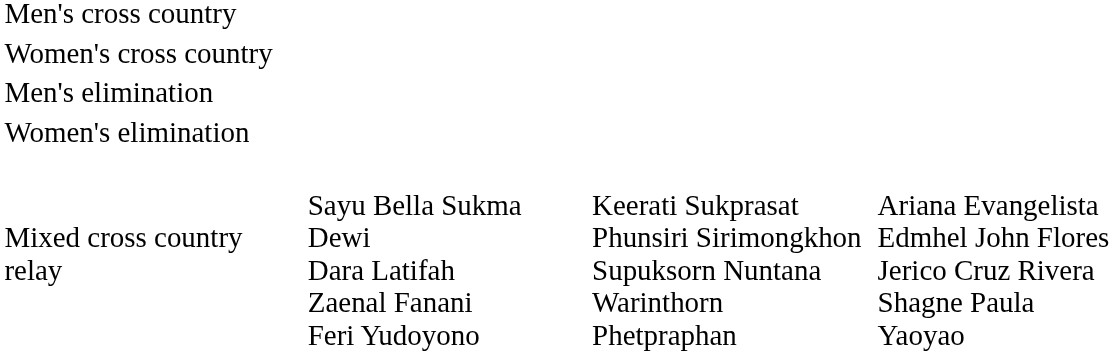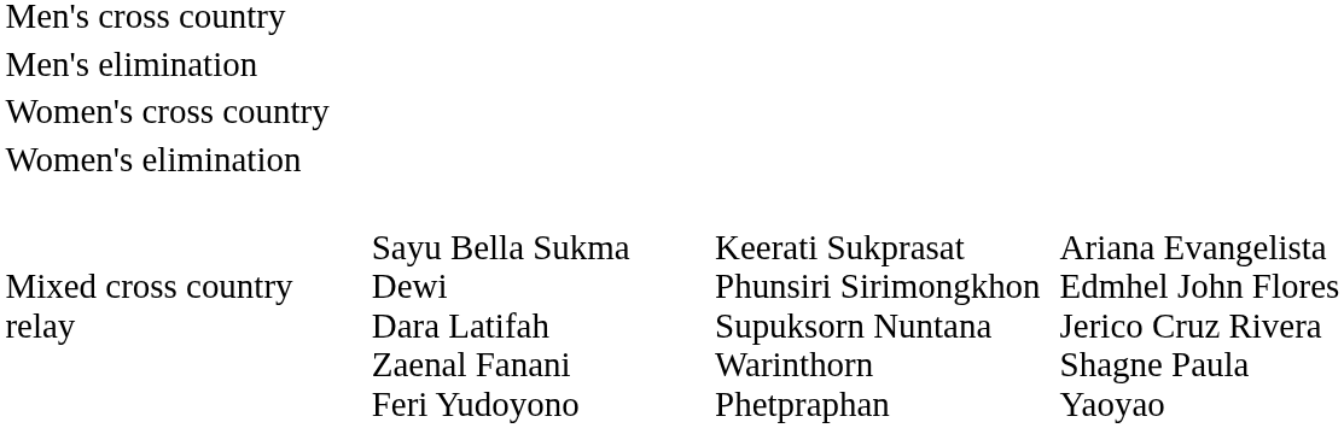 <table>
 <tr>
 <td>Men's cross country<br></td>
 <td></td>
 <td></td>
 <td></td>
 </tr>
 <tr>
-<td>Women's cross country<br></td>
+<td>Men's elimination<br></td>
 <td></td>
 <td></td>
 <td></td>
 </tr>
 <tr>
-<td>Men's elimination<br></td>
+<td>Women's cross country<br></td>
 <td></td>
 <td></td>
 <td></td>
 </tr>
 <tr>
 <td>Women's elimination<br></td>
 <td></td>
 <td></td>
 <td></td>
 </tr>
 <tr>
 <td>Mixed cross country relay<br></td>
 <td><br>Sayu Bella Sukma Dewi<br>Dara Latifah<br>Zaenal Fanani<br>Feri Yudoyono</td>
 <td><br>Keerati Sukprasat<br>Phunsiri Sirimongkhon<br>Supuksorn Nuntana<br>Warinthorn Phetpraphan</td>
 <td><br>Ariana Evangelista <br>Edmhel John Flores<br>Jerico Cruz Rivera<br>Shagne Paula Yaoyao</td>
 </tr>
 </table>
